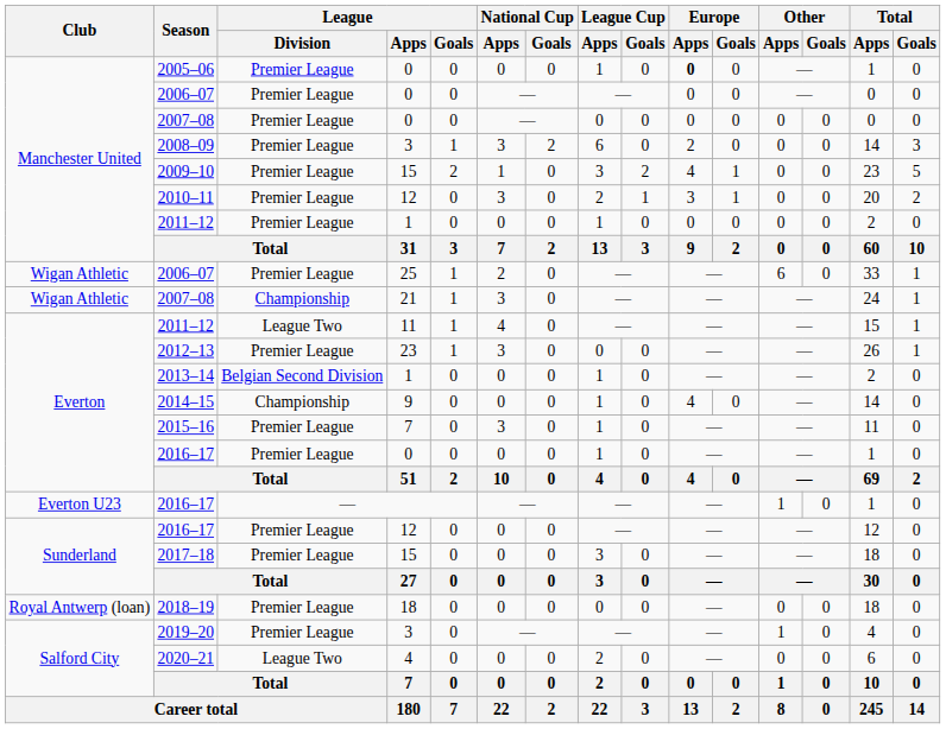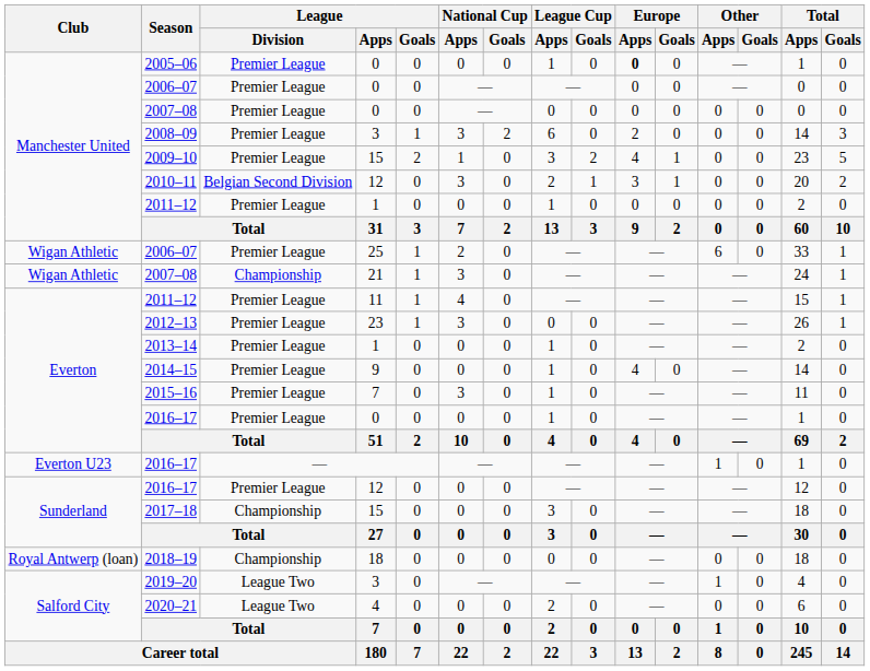 <table class=wikitable style="text-align: center">
 <tr>
 <th rowspan=2>Club</th>
 <th rowspan=2>Season</th>
 <th colspan=3>League</th>
 <th colspan=2>National Cup</th>
 <th colspan=2>League Cup</th>
 <th colspan=2>Europe</th>
 <th colspan=2>Other</th>
 <th colspan=2>Total</th>
 </tr>
 <tr>
 <th>Division</th>
 <th>Apps</th>
 <th>Goals</th>
 <th>Apps</th>
 <th>Goals</th>
 <th>Apps</th>
 <th>Goals</th>
 <th>Apps</th>
 <th>Goals</th>
 <th>Apps</th>
 <th>Goals</th>
 <th>Apps</th>
 <th>Goals</th>
 </tr>
 <tr>
 <td rowspan=8><a href='#'>Manchester United</a></td>
 <td><a href='#'>2005–06</a></td>
 <td><a href='#'>Premier League</a></td>
 <td>0</td>
 <td>0</td>
 <td>0</td>
 <td>0</td>
 <td>1</td>
 <td>0</td>
 <td><strong>0</strong></td>
 <td>0</td>
 <td colspan=2>—</td>
 <td>1</td>
 <td>0</td>
 </tr>
 <tr>
 <td><a href='#'>2006–07</a></td>
 <td>Premier League</td>
 <td>0</td>
 <td>0</td>
 <td colspan=2>—</td>
 <td colspan=2>—</td>
 <td>0</td>
 <td>0</td>
 <td colspan=2>—</td>
 <td>0</td>
 <td>0</td>
 </tr>
 <tr>
 <td><a href='#'>2007–08</a></td>
 <td>Premier League</td>
 <td>0</td>
 <td>0</td>
 <td colspan=2>—</td>
 <td>0</td>
 <td>0</td>
 <td>0</td>
 <td>0</td>
 <td>0</td>
 <td>0</td>
 <td>0</td>
 <td>0</td>
 </tr>
 <tr>
 <td><a href='#'>2008–09</a></td>
 <td>Premier League</td>
 <td>3</td>
 <td>1</td>
 <td>3</td>
 <td>2</td>
 <td>6</td>
 <td>0</td>
 <td>2</td>
 <td>0</td>
 <td>0</td>
 <td>0</td>
 <td>14</td>
 <td>3</td>
 </tr>
 <tr>
 <td><a href='#'>2009–10</a></td>
 <td>Premier League</td>
 <td>15</td>
 <td>2</td>
 <td>1</td>
 <td>0</td>
 <td>3</td>
 <td>2</td>
 <td>4</td>
 <td>1</td>
 <td>0</td>
 <td>0</td>
 <td>23</td>
 <td>5</td>
 </tr>
 <tr>
 <td><a href='#'>2010–11</a></td>
-<td>Premier League</td>
+<td><a href='#'>Belgian Second Division</a></td>
 <td>12</td>
 <td>0</td>
 <td>3</td>
 <td>0</td>
 <td>2</td>
 <td>1</td>
 <td>3</td>
 <td>1</td>
 <td>0</td>
 <td>0</td>
 <td>20</td>
 <td>2</td>
 </tr>
 <tr>
 <td><a href='#'>2011–12</a></td>
 <td>Premier League</td>
 <td>1</td>
 <td>0</td>
 <td>0</td>
 <td>0</td>
 <td>1</td>
 <td>0</td>
 <td>0</td>
 <td>0</td>
 <td>0</td>
 <td>0</td>
 <td>2</td>
 <td>0</td>
 </tr>
 <tr>
 <th colspan=2>Total</th>
 <th>31</th>
 <th>3</th>
 <th>7</th>
 <th>2</th>
 <th>13</th>
 <th>3</th>
 <th>9</th>
 <th>2</th>
 <th>0</th>
 <th>0</th>
 <th>60</th>
 <th>10</th>
 </tr>
 <tr>
 <td><a href='#'>Wigan Athletic</a></td>
 <td><a href='#'>2006–07</a></td>
 <td>Premier League</td>
 <td>25</td>
 <td>1</td>
 <td>2</td>
 <td>0</td>
 <td colspan=2>—</td>
 <td colspan=2>—</td>
 <td>6</td>
 <td>0</td>
 <td>33</td>
 <td>1</td>
 </tr>
 <tr>
 <td><a href='#'>Wigan Athletic</a></td>
 <td><a href='#'>2007–08</a></td>
 <td><a href='#'>Championship</a></td>
 <td>21</td>
 <td>1</td>
 <td>3</td>
 <td>0</td>
 <td colspan=2>—</td>
 <td colspan=2>—</td>
 <td colspan=2>—</td>
 <td>24</td>
 <td>1</td>
 </tr>
 <tr>
 <td rowspan=7><a href='#'>Everton</a></td>
 <td><a href='#'>2011–12</a></td>
-<td>League Two</td>
+<td>Premier League</td>
 <td>11</td>
 <td>1</td>
 <td>4</td>
 <td>0</td>
 <td colspan=2>—</td>
 <td colspan=2>—</td>
 <td colspan=2>—</td>
 <td>15</td>
 <td>1</td>
 </tr>
 <tr>
 <td><a href='#'>2012–13</a></td>
 <td>Premier League</td>
 <td>23</td>
 <td>1</td>
 <td>3</td>
 <td>0</td>
 <td>0</td>
 <td>0</td>
 <td colspan=2>—</td>
 <td colspan=2>—</td>
 <td>26</td>
 <td>1</td>
 </tr>
 <tr>
 <td><a href='#'>2013–14</a></td>
-<td><a href='#'>Belgian Second Division</a></td>
+<td>Premier League</td>
 <td>1</td>
 <td>0</td>
 <td>0</td>
 <td>0</td>
 <td>1</td>
 <td>0</td>
 <td colspan=2>—</td>
 <td colspan=2>—</td>
 <td>2</td>
 <td>0</td>
 </tr>
 <tr>
 <td><a href='#'>2014–15</a></td>
-<td>Championship</td>
+<td>Premier League</td>
 <td>9</td>
 <td>0</td>
 <td>0</td>
 <td>0</td>
 <td>1</td>
 <td>0</td>
 <td>4</td>
 <td>0</td>
 <td colspan=2>—</td>
 <td>14</td>
 <td>0</td>
 </tr>
 <tr>
 <td><a href='#'>2015–16</a></td>
 <td>Premier League</td>
 <td>7</td>
 <td>0</td>
 <td>3</td>
 <td>0</td>
 <td>1</td>
 <td>0</td>
 <td colspan=2>—</td>
 <td colspan=2>—</td>
 <td>11</td>
 <td>0</td>
 </tr>
 <tr>
 <td><a href='#'>2016–17</a></td>
 <td>Premier League</td>
 <td>0</td>
 <td>0</td>
 <td>0</td>
 <td>0</td>
 <td>1</td>
 <td>0</td>
 <td colspan=2>—</td>
 <td colspan=2>—</td>
 <td>1</td>
 <td>0</td>
 </tr>
 <tr>
 <th colspan=2>Total</th>
 <th>51</th>
 <th>2</th>
 <th>10</th>
 <th>0</th>
 <th>4</th>
 <th>0</th>
 <th>4</th>
 <th>0</th>
 <th colspan=2>—</th>
 <th>69</th>
 <th>2</th>
 </tr>
 <tr>
 <td><a href='#'>Everton U23</a></td>
 <td><a href='#'>2016–17</a></td>
 <td colspan=3>—</td>
 <td colspan=2>—</td>
 <td colspan=2>—</td>
 <td colspan=2>—</td>
 <td>1</td>
 <td>0</td>
 <td>1</td>
 <td>0</td>
 </tr>
 <tr>
 <td rowspan=3><a href='#'>Sunderland</a></td>
 <td><a href='#'>2016–17</a></td>
 <td>Premier League</td>
 <td>12</td>
 <td>0</td>
 <td>0</td>
 <td>0</td>
 <td colspan=2>—</td>
 <td colspan=2>—</td>
 <td colspan=2>—</td>
 <td>12</td>
 <td>0</td>
 </tr>
 <tr>
 <td><a href='#'>2017–18</a></td>
-<td>Premier League</td>
+<td>Championship</td>
 <td>15</td>
 <td>0</td>
 <td>0</td>
 <td>0</td>
 <td>3</td>
 <td>0</td>
 <td colspan=2>—</td>
 <td colspan=2>—</td>
 <td>18</td>
 <td>0</td>
 </tr>
 <tr>
 <th colspan=2>Total</th>
 <th>27</th>
 <th>0</th>
 <th>0</th>
 <th>0</th>
 <th>3</th>
 <th>0</th>
 <th colspan=2>—</th>
 <th colspan=2>—</th>
 <th>30</th>
 <th>0</th>
 </tr>
 <tr>
 <td><a href='#'>Royal Antwerp</a> (loan)</td>
 <td><a href='#'>2018–19</a></td>
-<td>Premier League</td>
+<td>Championship</td>
 <td>18</td>
 <td>0</td>
 <td>0</td>
 <td>0</td>
 <td>0</td>
 <td>0</td>
 <td colspan=2>—</td>
 <td>0</td>
 <td>0</td>
 <td>18</td>
 <td>0</td>
 </tr>
 <tr>
 <td rowspan=3><a href='#'>Salford City</a></td>
 <td><a href='#'>2019–20</a></td>
-<td>Premier League</td>
+<td>League Two</td>
 <td>3</td>
 <td>0</td>
 <td colspan=2>—</td>
 <td colspan=2>—</td>
 <td colspan=2>—</td>
 <td>1</td>
 <td>0</td>
 <td>4</td>
 <td>0</td>
 </tr>
 <tr>
 <td><a href='#'>2020–21</a></td>
 <td>League Two</td>
 <td>4</td>
 <td>0</td>
 <td>0</td>
 <td>0</td>
 <td>2</td>
 <td>0</td>
 <td colspan=2>—</td>
 <td>0</td>
 <td>0</td>
 <td>6</td>
 <td>0</td>
 </tr>
 <tr>
 <th colspan=2>Total</th>
 <th>7</th>
 <th>0</th>
 <th>0</th>
 <th>0</th>
 <th>2</th>
 <th>0</th>
 <th>0</th>
 <th>0</th>
 <th>1</th>
 <th>0</th>
 <th>10</th>
 <th>0</th>
 </tr>
 <tr>
 <th colspan=3>Career total</th>
 <th>180</th>
 <th>7</th>
 <th>22</th>
 <th>2</th>
 <th>22</th>
 <th>3</th>
 <th>13</th>
 <th>2</th>
 <th>8</th>
 <th>0</th>
 <th>245</th>
 <th>14</th>
 </tr>
 </table>
